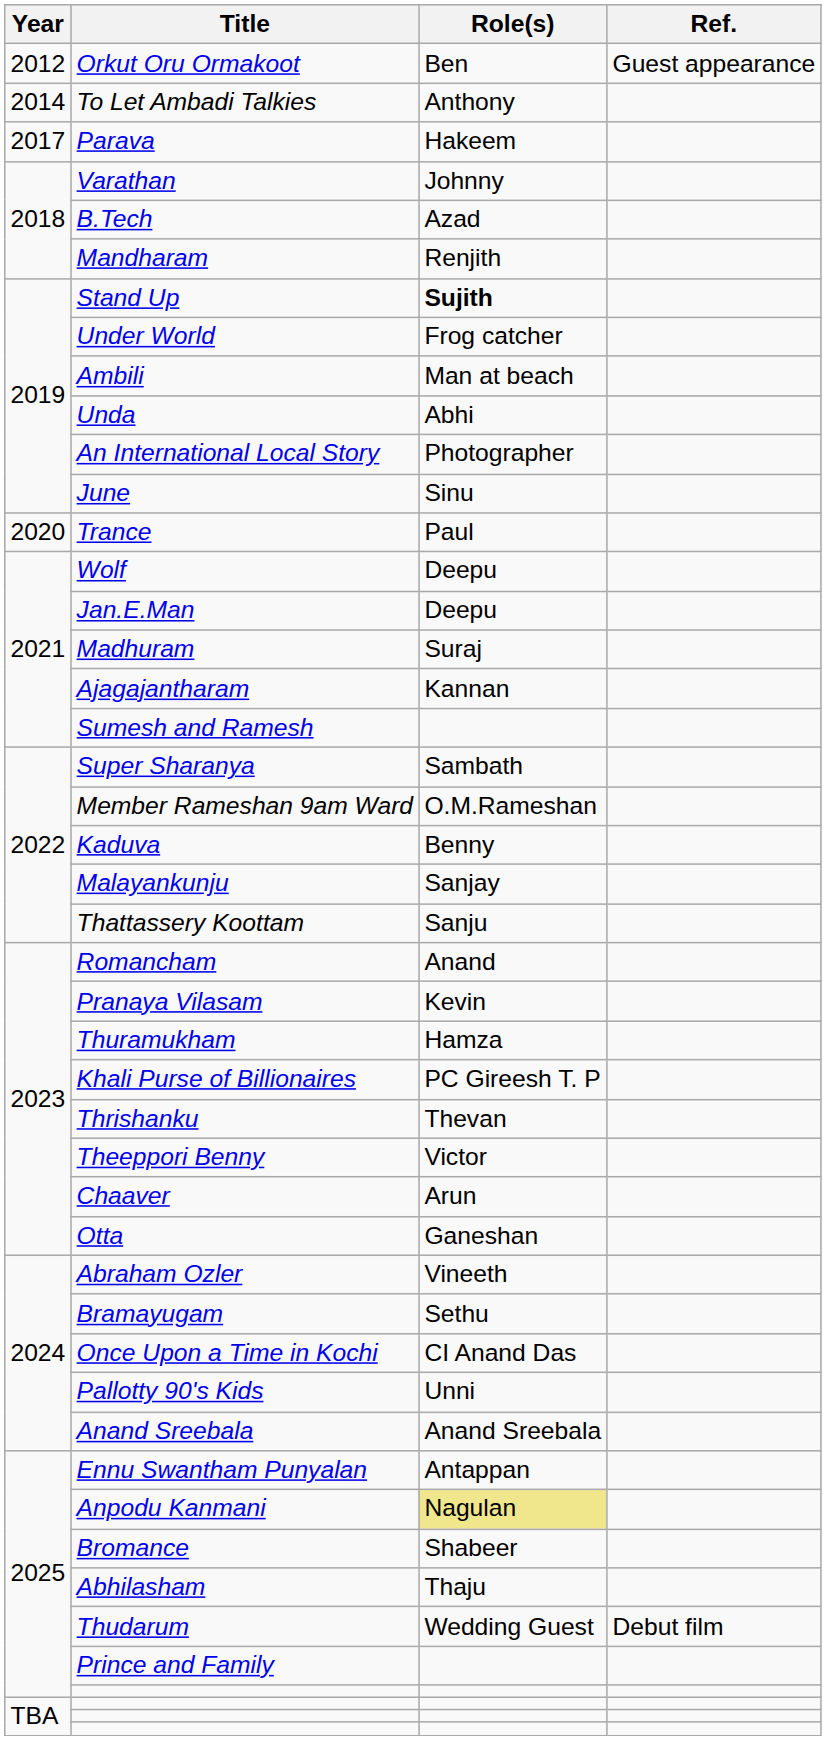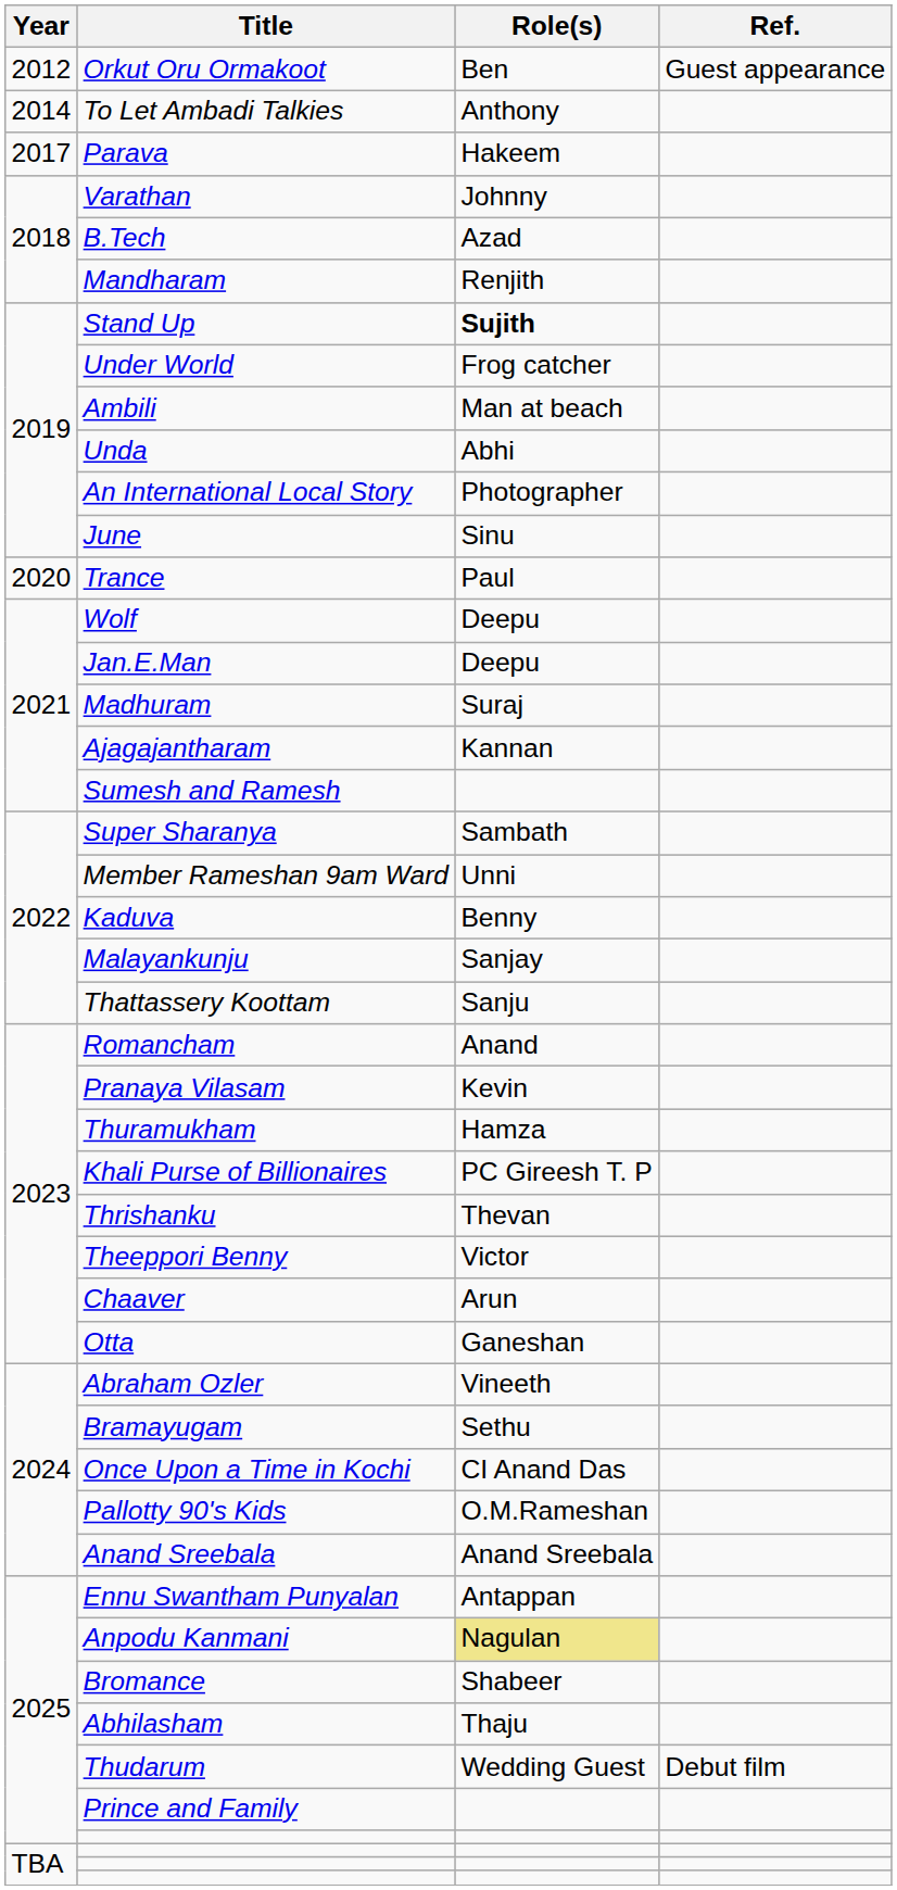 <table class="wikitable sortable">
 <tr>
 <th>Year</th>
 <th>Title</th>
 <th>Role(s)</th>
 <th class="unsortable">Ref.</th>
 </tr>
 <tr>
 <td>2012</td>
 <td><em><a href='#'>Orkut Oru Ormakoot</a></em></td>
 <td>Ben</td>
 <td>Guest appearance</td>
 </tr>
 <tr>
 <td>2014</td>
 <td><em>To Let Ambadi Talkies</em></td>
 <td>Anthony</td>
 <td></td>
 </tr>
 <tr>
 <td>2017</td>
 <td><em><a href='#'>Parava</a></em></td>
 <td>Hakeem</td>
 <td></td>
 </tr>
 <tr>
 <td rowspan=3>2018</td>
 <td><em><a href='#'>Varathan</a></em></td>
 <td>Johnny</td>
 <td></td>
 </tr>
 <tr>
 <td><em><a href='#'>B.Tech</a></em></td>
 <td>Azad</td>
 <td></td>
 </tr>
 <tr>
 <td><em><a href='#'>Mandharam</a></em></td>
 <td>Renjith</td>
 <td></td>
 </tr>
 <tr>
 <td rowspan=6>2019</td>
 <td><em><a href='#'>Stand Up</a></em></td>
 <td><strong>Sujith</strong></td>
 <td></td>
 </tr>
 <tr>
 <td><em><a href='#'>Under World</a></em></td>
 <td>Frog catcher</td>
 <td></td>
 </tr>
 <tr>
 <td><em><a href='#'>Ambili</a></em></td>
 <td>Man at beach</td>
 <td></td>
 </tr>
 <tr>
 <td><em><a href='#'>Unda</a></em></td>
 <td>Abhi</td>
 <td></td>
 </tr>
 <tr>
 <td><em><a href='#'>An International Local Story</a></em></td>
 <td>Photographer</td>
 <td></td>
 </tr>
 <tr>
 <td><em><a href='#'>June</a></em></td>
 <td>Sinu</td>
 <td></td>
 </tr>
 <tr>
 <td>2020</td>
 <td><em><a href='#'>Trance</a></em></td>
 <td>Paul</td>
 <td></td>
 </tr>
 <tr>
 <td rowspan=5>2021</td>
 <td><em><a href='#'>Wolf</a></em></td>
 <td>Deepu</td>
 <td></td>
 </tr>
 <tr>
 <td><em><a href='#'>Jan.E.Man</a></em></td>
 <td>Deepu</td>
 <td></td>
 </tr>
 <tr>
 <td><em><a href='#'>Madhuram</a></em></td>
 <td>Suraj</td>
 <td></td>
 </tr>
 <tr>
 <td><em><a href='#'>Ajagajantharam</a></em></td>
 <td>Kannan</td>
 <td></td>
 </tr>
 <tr>
 <td><em><a href='#'>Sumesh and Ramesh</a></em></td>
 <td></td>
 <td></td>
 </tr>
 <tr>
 <td rowspan=5>2022</td>
 <td><em><a href='#'>Super Sharanya</a></em></td>
 <td>Sambath</td>
 <td></td>
 </tr>
 <tr>
 <td><em>Member Rameshan 9am Ward</em></td>
-<td>O.M.Rameshan</td>
+<td>Unni</td>
 <td></td>
 </tr>
 <tr>
 <td><em><a href='#'>Kaduva</a></em></td>
 <td>Benny</td>
 <td></td>
 </tr>
 <tr>
 <td><em><a href='#'>Malayankunju</a></em></td>
 <td>Sanjay</td>
 <td></td>
 </tr>
 <tr>
 <td><em>Thattassery Koottam</em></td>
 <td>Sanju</td>
 <td></td>
 </tr>
 <tr>
 <td rowspan=8>2023</td>
 <td><em><a href='#'>Romancham</a></em></td>
 <td>Anand</td>
 <td></td>
 </tr>
 <tr>
 <td><em><a href='#'>Pranaya Vilasam</a></em></td>
 <td>Kevin</td>
 <td></td>
 </tr>
 <tr>
 <td><em><a href='#'>Thuramukham</a></em></td>
 <td>Hamza</td>
 <td></td>
 </tr>
 <tr>
 <td><em><a href='#'>Khali Purse of Billionaires</a></em></td>
 <td>PC Gireesh T. P</td>
 <td></td>
 </tr>
 <tr>
 <td><em><a href='#'>Thrishanku</a></em></td>
 <td>Thevan</td>
 <td></td>
 </tr>
 <tr>
 <td><em><a href='#'>Theeppori Benny</a></em></td>
 <td>Victor</td>
 <td></td>
 </tr>
 <tr>
 <td><em><a href='#'>Chaaver</a></em></td>
 <td>Arun</td>
 <td></td>
 </tr>
 <tr>
 <td><em><a href='#'>Otta</a></em></td>
 <td>Ganeshan</td>
 <td></td>
 </tr>
 <tr>
 <td rowspan=5>2024</td>
 <td><em><a href='#'>Abraham Ozler</a></em></td>
 <td>Vineeth</td>
 <td></td>
 </tr>
 <tr>
 <td><em><a href='#'>Bramayugam</a></em></td>
 <td>Sethu</td>
 <td></td>
 </tr>
 <tr>
 <td><em><a href='#'>Once Upon a Time in Kochi</a></em></td>
 <td>CI Anand Das</td>
 <td></td>
 </tr>
 <tr>
 <td><em><a href='#'>Pallotty 90's Kids</a></em></td>
-<td>Unni</td>
+<td>O.M.Rameshan</td>
 <td></td>
 </tr>
 <tr>
 <td><em><a href='#'>Anand Sreebala</a></em></td>
 <td>Anand Sreebala</td>
 <td></td>
 </tr>
 <tr>
 <td rowspan=7>2025</td>
 <td><em><a href='#'>Ennu Swantham Punyalan</a></em></td>
 <td>Antappan</td>
 <td></td>
 </tr>
 <tr>
 <td><em><a href='#'>Anpodu Kanmani</a></em></td>
 <td style="background: khaki;">Nagulan</td>
 <td></td>
 </tr>
 <tr>
 <td><em><a href='#'>Bromance</a></em></td>
 <td>Shabeer</td>
 <td></td>
 </tr>
 <tr>
 <td><em><a href='#'>Abhilasham</a></em></td>
 <td>Thaju</td>
 <td></td>
 </tr>
 <tr>
 <td><em><a href='#'>Thudarum</a></em></td>
 <td>Wedding Guest</td>
 <td>Debut film</td>
 </tr>
 <tr>
 <td><em><a href='#'>Prince and Family</a></em></td>
 <td></td>
 <td></td>
 </tr>
 <tr>
 <td></td>
 <td></td>
 <td></td>
 </tr>
 <tr>
 <td rowspan=3>TBA</td>
 <td></td>
 <td></td>
 <td></td>
 </tr>
 <tr>
 <td></td>
 <td></td>
 <td></td>
 </tr>
 <tr>
 <td></td>
 <td></td>
 <td></td>
 </tr>
 </table>
